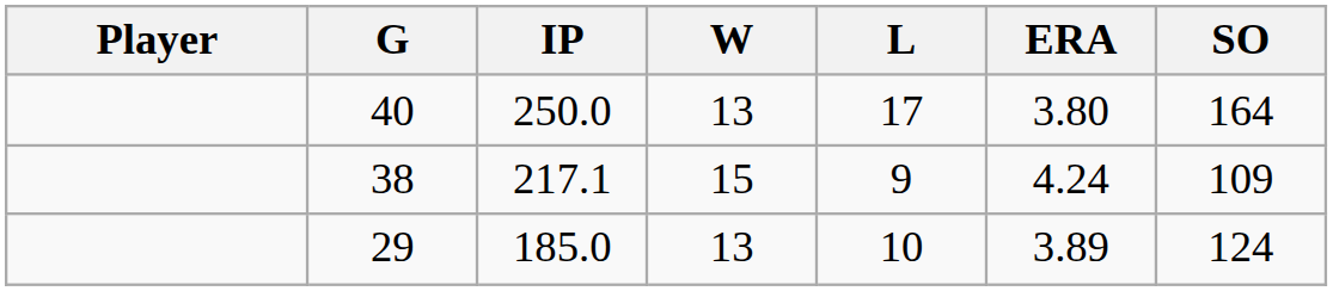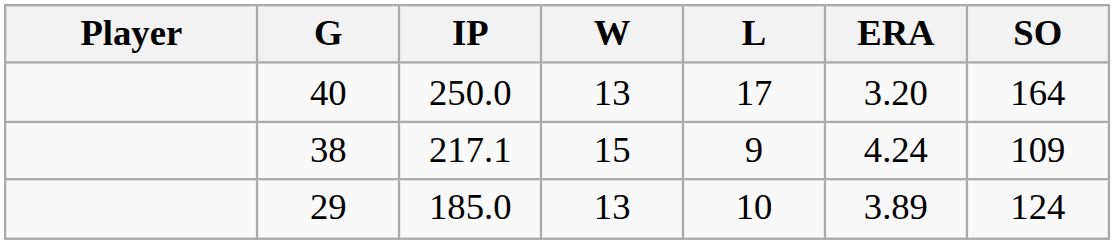 <table class="wikitable sortable">
 <tr>
 <th bgcolor="#DDDDFF" width="16%">Player</th>
 <th bgcolor="#DDDDFF" width="9%">G</th>
 <th bgcolor="#DDDDFF" width="9%">IP</th>
 <th bgcolor="#DDDDFF" width="9%">W</th>
 <th bgcolor="#DDDDFF" width="9%">L</th>
 <th bgcolor="#DDDDFF" width="9%">ERA</th>
 <th bgcolor="#DDDDFF" width="9%">SO</th>
 </tr>
 <tr align="center">
 <td></td>
 <td>40</td>
 <td>250.0</td>
 <td>13</td>
 <td>17</td>
-<td>3.80</td>
+<td>3.20</td>
 <td>164</td>
 </tr>
 <tr align="center">
 <td></td>
 <td>38</td>
 <td>217.1</td>
 <td>15</td>
 <td>9</td>
 <td>4.24</td>
 <td>109</td>
 </tr>
 <tr align="center">
 <td></td>
 <td>29</td>
 <td>185.0</td>
 <td>13</td>
 <td>10</td>
 <td>3.89</td>
 <td>124</td>
 </tr>
 </table>
